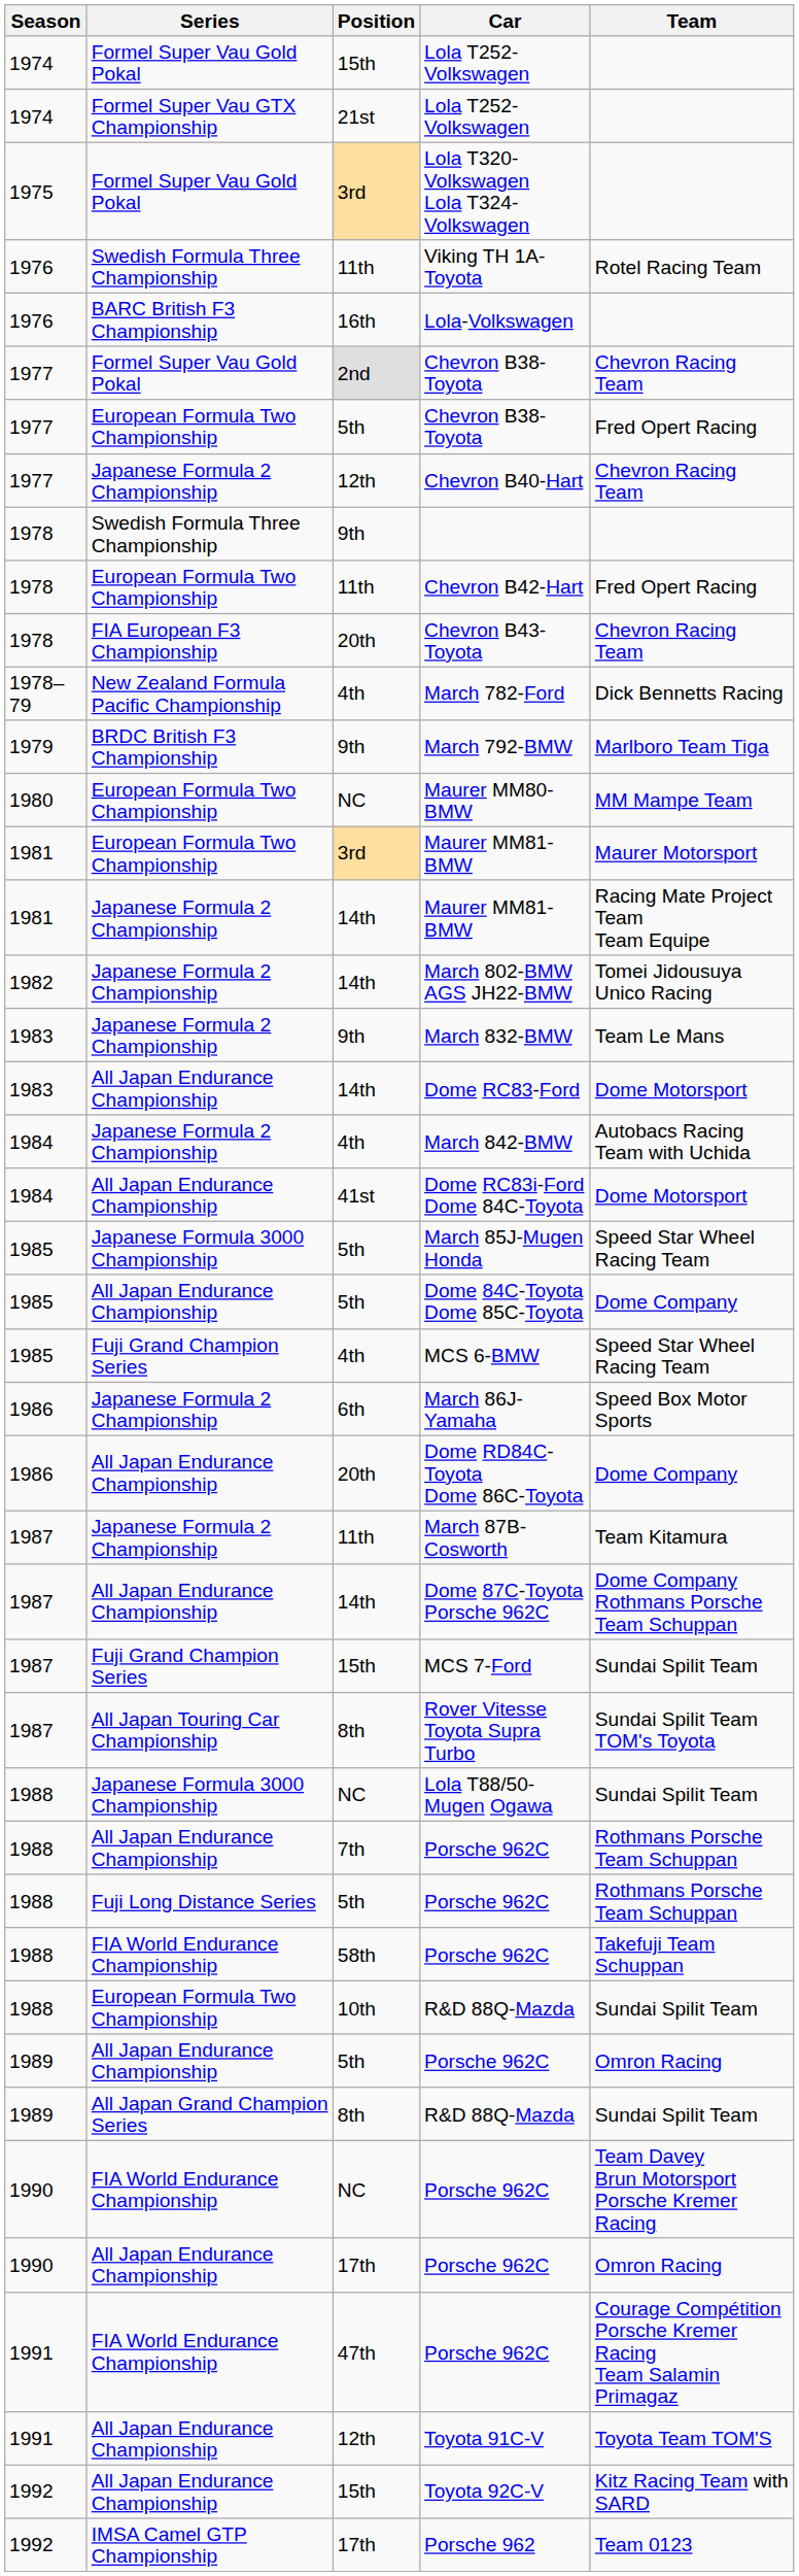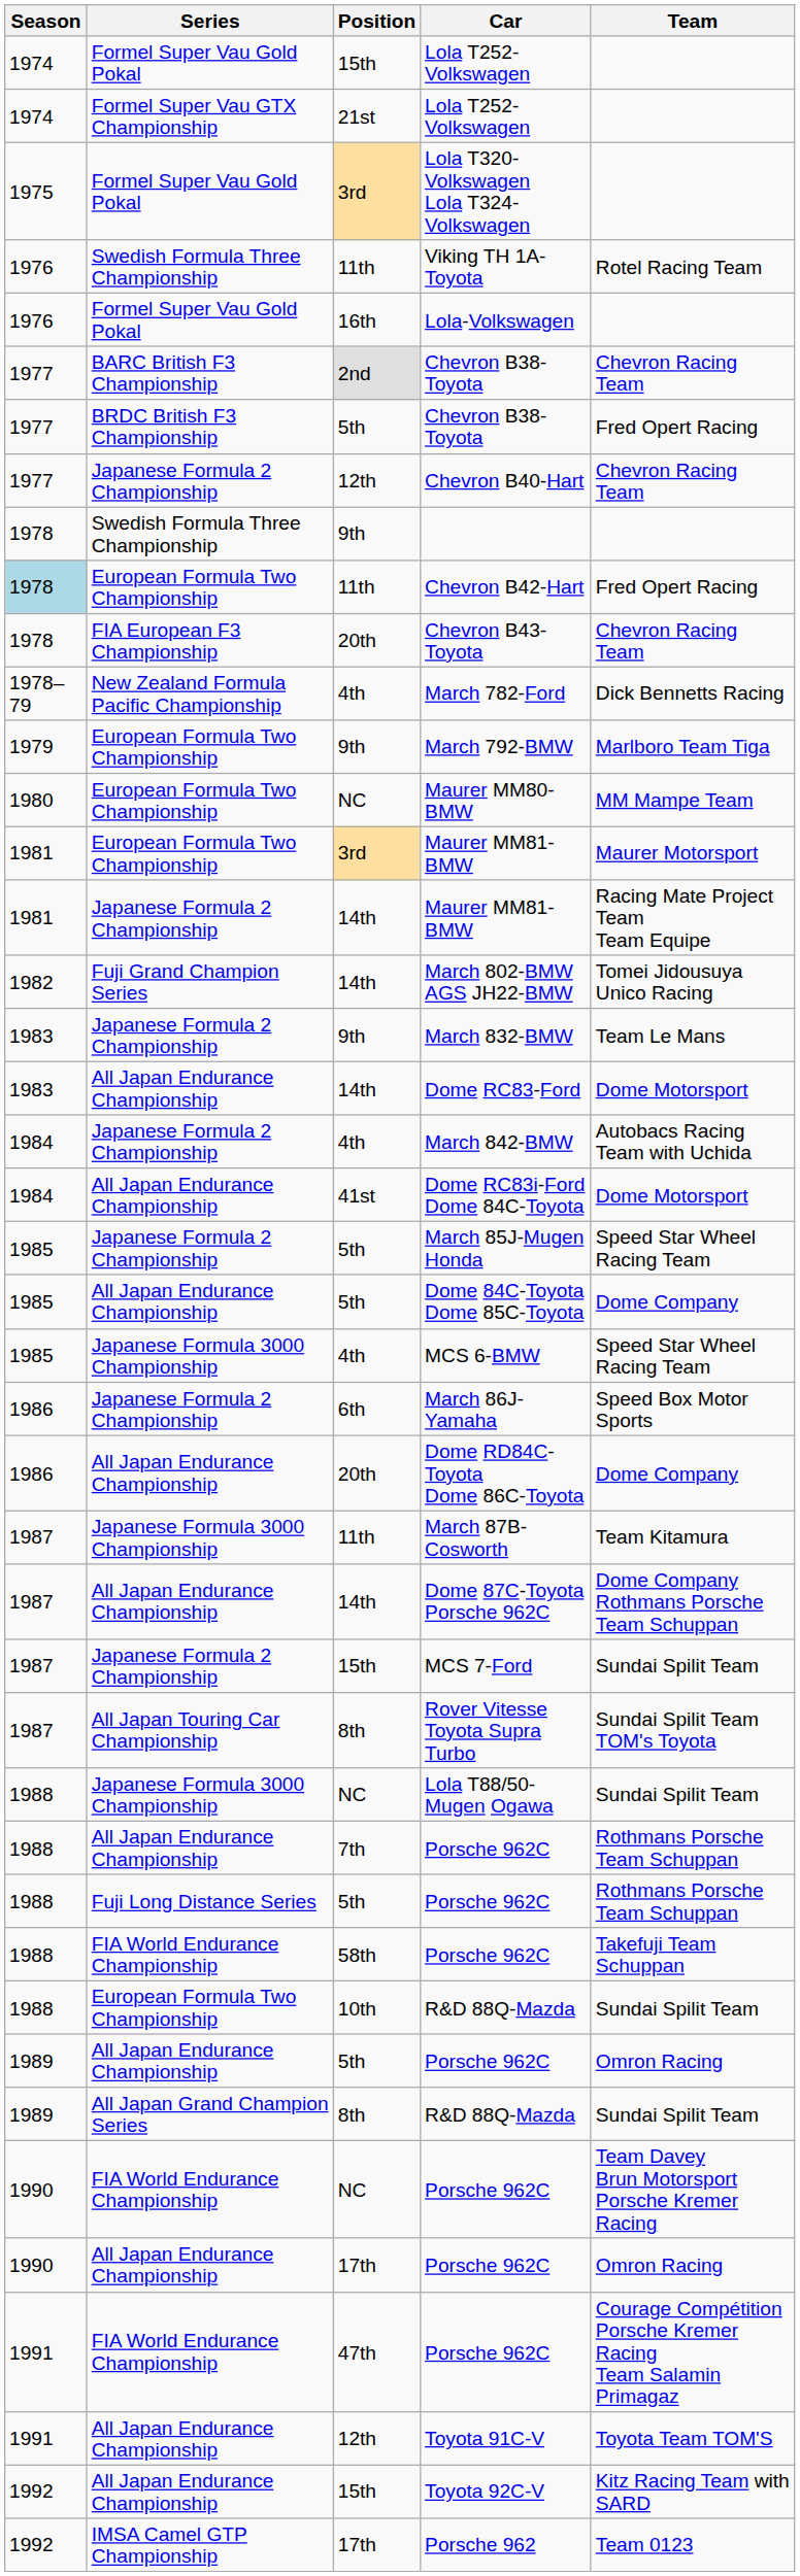 <table class="wikitable" style="font-size: 95%;">
 <tr>
 <th>Season</th>
 <th>Series</th>
 <th>Position</th>
 <th>Car</th>
 <th>Team</th>
 </tr>
 <tr>
 <td>1974</td>
 <td><a href='#'>Formel Super Vau Gold Pokal</a></td>
 <td>15th</td>
 <td><a href='#'>Lola</a> T252-<a href='#'>Volkswagen</a></td>
 <td></td>
 </tr>
 <tr>
 <td>1974</td>
 <td><a href='#'>Formel Super Vau GTX Championship</a></td>
 <td>21st</td>
 <td><a href='#'>Lola</a> T252-<a href='#'>Volkswagen</a></td>
 <td></td>
 </tr>
 <tr>
 <td>1975</td>
 <td><a href='#'>Formel Super Vau Gold Pokal</a></td>
 <td style="background:#ffdf9f;">3rd</td>
 <td><a href='#'>Lola</a> T320-<a href='#'>Volkswagen</a><br><a href='#'>Lola</a> T324-<a href='#'>Volkswagen</a></td>
 <td></td>
 </tr>
 <tr>
 <td>1976</td>
 <td><a href='#'>Swedish Formula Three Championship</a></td>
 <td>11th</td>
 <td>Viking TH 1A-<a href='#'>Toyota</a></td>
 <td>Rotel Racing Team</td>
 </tr>
 <tr>
 <td>1976</td>
-<td><a href='#'>BARC British F3 Championship</a></td>
+<td><a href='#'>Formel Super Vau Gold Pokal</a></td>
 <td>16th</td>
 <td><a href='#'>Lola</a>-<a href='#'>Volkswagen</a></td>
 <td></td>
 </tr>
 <tr>
 <td>1977</td>
-<td><a href='#'>Formel Super Vau Gold Pokal</a></td>
+<td><a href='#'>BARC British F3 Championship</a></td>
 <td style="background:#dfdfdf;">2nd</td>
 <td><a href='#'>Chevron</a> B38-<a href='#'>Toyota</a></td>
 <td><a href='#'>Chevron Racing Team</a></td>
 </tr>
 <tr>
 <td>1977</td>
-<td><a href='#'>European Formula Two Championship</a></td>
+<td><a href='#'>BRDC British F3 Championship</a></td>
 <td>5th</td>
 <td><a href='#'>Chevron</a> B38-<a href='#'>Toyota</a></td>
 <td>Fred Opert Racing</td>
 </tr>
 <tr>
 <td>1977</td>
 <td><a href='#'>Japanese Formula 2 Championship</a></td>
 <td>12th</td>
 <td><a href='#'>Chevron</a> B40-<a href='#'>Hart</a></td>
 <td><a href='#'>Chevron Racing Team</a></td>
 </tr>
 <tr>
 <td>1978</td>
 <td>Swedish Formula Three Championship</td>
 <td>9th</td>
 <td></td>
 <td></td>
 </tr>
 <tr>
-<td>1978</td>
+<td style="background: lightblue;">1978</td>
 <td><a href='#'>European Formula Two Championship</a></td>
 <td>11th</td>
 <td><a href='#'>Chevron</a> B42-<a href='#'>Hart</a></td>
 <td>Fred Opert Racing</td>
 </tr>
 <tr>
 <td>1978</td>
 <td><a href='#'>FIA European F3 Championship</a></td>
 <td>20th</td>
 <td><a href='#'>Chevron</a> B43-<a href='#'>Toyota</a></td>
 <td><a href='#'>Chevron Racing Team</a></td>
 </tr>
 <tr>
 <td>1978–79</td>
 <td><a href='#'>New Zealand Formula Pacific Championship</a></td>
 <td>4th</td>
 <td><a href='#'>March</a> 782-<a href='#'>Ford</a></td>
 <td>Dick Bennetts Racing</td>
 </tr>
 <tr>
 <td>1979</td>
-<td><a href='#'>BRDC British F3 Championship</a></td>
+<td><a href='#'>European Formula Two Championship</a></td>
 <td>9th</td>
 <td><a href='#'>March</a> 792-<a href='#'>BMW</a></td>
 <td><a href='#'>Marlboro Team Tiga</a></td>
 </tr>
 <tr>
 <td>1980</td>
 <td><a href='#'>European Formula Two Championship</a></td>
 <td>NC</td>
 <td><a href='#'>Maurer</a> MM80-<a href='#'>BMW</a></td>
 <td><a href='#'>MM Mampe Team</a></td>
 </tr>
 <tr>
 <td>1981</td>
 <td><a href='#'>European Formula Two Championship</a></td>
 <td style="background:#ffdf9f;">3rd</td>
 <td><a href='#'>Maurer</a> MM81-<a href='#'>BMW</a></td>
 <td><a href='#'>Maurer Motorsport</a></td>
 </tr>
 <tr>
 <td>1981</td>
 <td><a href='#'>Japanese Formula 2 Championship</a></td>
 <td>14th</td>
 <td><a href='#'>Maurer</a> MM81-<a href='#'>BMW</a></td>
 <td>Racing Mate Project Team<br>Team Equipe</td>
 </tr>
 <tr>
 <td>1982</td>
-<td><a href='#'>Japanese Formula 2 Championship</a></td>
+<td><a href='#'>Fuji Grand Champion Series</a></td>
 <td>14th</td>
 <td><a href='#'>March</a> 802-<a href='#'>BMW</a><br><a href='#'>AGS</a> JH22-<a href='#'>BMW</a></td>
 <td>Tomei Jidousuya<br>Unico Racing</td>
 </tr>
 <tr>
 <td>1983</td>
 <td><a href='#'>Japanese Formula 2 Championship</a></td>
 <td>9th</td>
 <td><a href='#'>March</a> 832-<a href='#'>BMW</a></td>
 <td>Team Le Mans</td>
 </tr>
 <tr>
 <td>1983</td>
 <td><a href='#'>All Japan Endurance Championship</a></td>
 <td>14th</td>
 <td><a href='#'>Dome</a> <a href='#'>RC83</a>-<a href='#'>Ford</a></td>
 <td><a href='#'>Dome Motorsport</a></td>
 </tr>
 <tr>
 <td>1984</td>
 <td><a href='#'>Japanese Formula 2 Championship</a></td>
 <td>4th</td>
 <td><a href='#'>March</a> 842-<a href='#'>BMW</a></td>
 <td>Autobacs Racing Team with Uchida</td>
 </tr>
 <tr>
 <td>1984</td>
 <td><a href='#'>All Japan Endurance Championship</a></td>
 <td>41st</td>
 <td><a href='#'>Dome</a> <a href='#'>RC83i</a>-<a href='#'>Ford</a><br><a href='#'>Dome</a> 84C-<a href='#'>Toyota</a></td>
 <td><a href='#'>Dome Motorsport</a></td>
 </tr>
 <tr>
 <td>1985</td>
-<td><a href='#'>Japanese Formula 3000 Championship</a></td>
+<td><a href='#'>Japanese Formula 2 Championship</a></td>
 <td>5th</td>
 <td><a href='#'>March</a> 85J-<a href='#'>Mugen</a> <a href='#'>Honda</a></td>
 <td>Speed Star Wheel Racing Team</td>
 </tr>
 <tr>
 <td>1985</td>
 <td><a href='#'>All Japan Endurance Championship</a></td>
 <td>5th</td>
 <td><a href='#'>Dome</a> <a href='#'>84C</a>-<a href='#'>Toyota</a><br><a href='#'>Dome</a> 85C-<a href='#'>Toyota</a></td>
 <td><a href='#'>Dome Company</a></td>
 </tr>
 <tr>
 <td>1985</td>
-<td><a href='#'>Fuji Grand Champion Series</a></td>
+<td><a href='#'>Japanese Formula 3000 Championship</a></td>
 <td>4th</td>
 <td>MCS 6-<a href='#'>BMW</a></td>
 <td>Speed Star Wheel Racing Team</td>
 </tr>
 <tr>
 <td>1986</td>
 <td><a href='#'>Japanese Formula 2 Championship</a></td>
 <td>6th</td>
 <td><a href='#'>March</a> 86J-<a href='#'>Yamaha</a></td>
 <td>Speed Box Motor Sports</td>
 </tr>
 <tr>
 <td>1986</td>
 <td><a href='#'>All Japan Endurance Championship</a></td>
 <td>20th</td>
 <td><a href='#'>Dome</a> <a href='#'>RD84C</a>-<a href='#'>Toyota</a><br><a href='#'>Dome</a> 86C-<a href='#'>Toyota</a></td>
 <td><a href='#'>Dome Company</a></td>
 </tr>
 <tr>
 <td>1987</td>
-<td><a href='#'>Japanese Formula 2 Championship</a></td>
+<td><a href='#'>Japanese Formula 3000 Championship</a></td>
 <td>11th</td>
 <td><a href='#'>March</a> 87B-<a href='#'>Cosworth</a></td>
 <td>Team Kitamura</td>
 </tr>
 <tr>
 <td>1987</td>
 <td><a href='#'>All Japan Endurance Championship</a></td>
 <td>14th</td>
 <td><a href='#'>Dome</a> <a href='#'>87C</a>-<a href='#'>Toyota</a><br><a href='#'>Porsche 962C</a></td>
 <td><a href='#'>Dome Company</a><br><a href='#'>Rothmans Porsche Team Schuppan</a></td>
 </tr>
 <tr>
 <td>1987</td>
-<td><a href='#'>Fuji Grand Champion Series</a></td>
+<td><a href='#'>Japanese Formula 2 Championship</a></td>
 <td>15th</td>
 <td>MCS 7-<a href='#'>Ford</a></td>
 <td>Sundai Spilit Team</td>
 </tr>
 <tr>
 <td>1987</td>
 <td><a href='#'>All Japan Touring Car Championship</a></td>
 <td>8th</td>
 <td><a href='#'>Rover Vitesse</a><br><a href='#'>Toyota Supra Turbo</a></td>
 <td>Sundai Spilit Team<br><a href='#'>TOM's Toyota</a></td>
 </tr>
 <tr>
 <td>1988</td>
 <td><a href='#'>Japanese Formula 3000 Championship</a></td>
 <td>NC</td>
 <td><a href='#'>Lola</a> T88/50-<a href='#'>Mugen</a> <a href='#'>Ogawa</a></td>
 <td>Sundai Spilit Team</td>
 </tr>
 <tr>
 <td>1988</td>
 <td><a href='#'>All Japan Endurance Championship</a></td>
 <td>7th</td>
 <td><a href='#'>Porsche 962C</a></td>
 <td><a href='#'>Rothmans Porsche Team Schuppan</a></td>
 </tr>
 <tr>
 <td>1988</td>
 <td><a href='#'>Fuji Long Distance Series</a></td>
 <td>5th</td>
 <td><a href='#'>Porsche 962C</a></td>
 <td><a href='#'>Rothmans Porsche Team Schuppan</a></td>
 </tr>
 <tr>
 <td>1988</td>
 <td><a href='#'>FIA World Endurance Championship</a></td>
 <td>58th</td>
 <td><a href='#'>Porsche 962C</a></td>
 <td><a href='#'>Takefuji Team Schuppan</a></td>
 </tr>
 <tr>
 <td>1988</td>
 <td><a href='#'>European Formula Two Championship</a></td>
 <td>10th</td>
 <td>R&D 88Q-<a href='#'>Mazda</a></td>
 <td>Sundai Spilit Team</td>
 </tr>
 <tr>
 <td>1989</td>
 <td><a href='#'>All Japan Endurance Championship</a></td>
 <td>5th</td>
 <td><a href='#'>Porsche 962C</a></td>
 <td><a href='#'>Omron Racing</a></td>
 </tr>
 <tr>
 <td>1989</td>
 <td><a href='#'>All Japan Grand Champion Series</a></td>
 <td>8th</td>
 <td>R&D 88Q-<a href='#'>Mazda</a></td>
 <td>Sundai Spilit Team</td>
 </tr>
 <tr>
 <td>1990</td>
 <td><a href='#'>FIA World Endurance Championship</a></td>
 <td>NC</td>
 <td><a href='#'>Porsche 962C</a></td>
 <td><a href='#'>Team Davey</a><br><a href='#'>Brun Motorsport</a><br><a href='#'>Porsche Kremer Racing</a></td>
 </tr>
 <tr>
 <td>1990</td>
 <td><a href='#'>All Japan Endurance Championship</a></td>
 <td>17th</td>
 <td><a href='#'>Porsche 962C</a></td>
 <td><a href='#'>Omron Racing</a></td>
 </tr>
 <tr>
 <td>1991</td>
 <td><a href='#'>FIA World Endurance Championship</a></td>
 <td>47th</td>
 <td><a href='#'>Porsche 962C</a></td>
 <td><a href='#'>Courage Compétition</a><br><a href='#'>Porsche Kremer Racing</a><br><a href='#'>Team Salamin Primagaz</a></td>
 </tr>
 <tr>
 <td>1991</td>
 <td><a href='#'>All Japan Endurance Championship</a></td>
 <td>12th</td>
 <td><a href='#'>Toyota 91C-V</a></td>
 <td><a href='#'>Toyota Team TOM'S</a></td>
 </tr>
 <tr>
 <td>1992</td>
 <td><a href='#'>All Japan Endurance Championship</a></td>
 <td>15th</td>
 <td><a href='#'>Toyota 92C-V</a></td>
 <td><a href='#'>Kitz Racing Team</a> with <a href='#'>SARD</a></td>
 </tr>
 <tr>
 <td>1992</td>
 <td><a href='#'>IMSA Camel GTP Championship</a></td>
 <td>17th</td>
 <td><a href='#'>Porsche 962</a></td>
 <td><a href='#'>Team 0123</a></td>
 </tr>
 </table>
